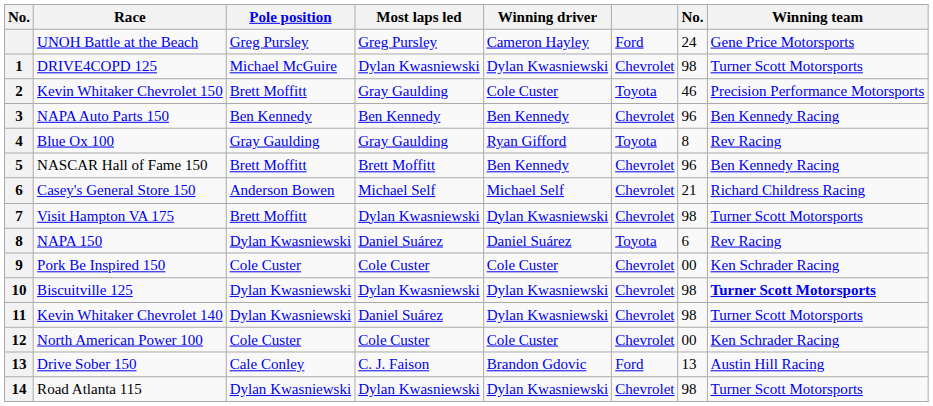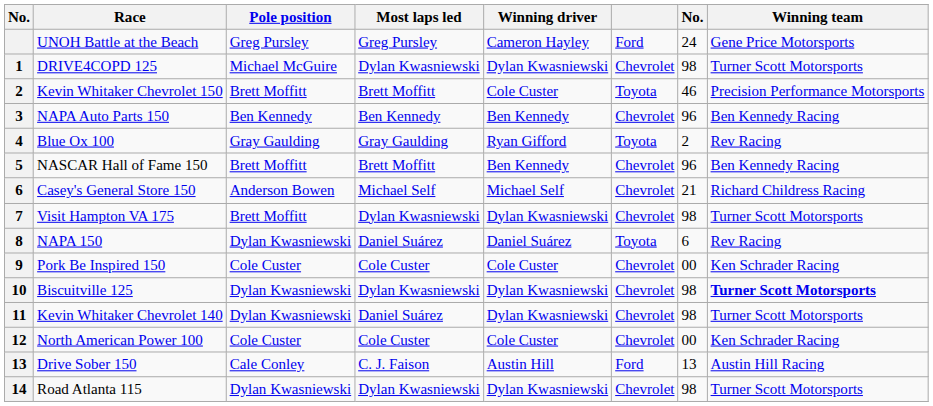 <table class="wikitable" style="font-size:95%">
 <tr>
 <th>No.</th>
 <th>Race</th>
 <th><a href='#'>Pole position</a></th>
 <th>Most laps led</th>
 <th>Winning driver</th>
 <th></th>
 <th>No.</th>
 <th>Winning team</th>
 </tr>
 <tr>
 <th></th>
 <td><a href='#'>UNOH Battle at the Beach</a></td>
 <td><a href='#'>Greg Pursley</a></td>
 <td><a href='#'>Greg Pursley</a></td>
 <td><a href='#'>Cameron Hayley</a></td>
 <td><a href='#'>Ford</a></td>
 <td>24</td>
 <td><a href='#'>Gene Price Motorsports</a></td>
 </tr>
 <tr>
 <th>1</th>
 <td><a href='#'>DRIVE4COPD 125</a></td>
 <td><a href='#'>Michael McGuire</a></td>
 <td><a href='#'>Dylan Kwasniewski</a></td>
 <td><a href='#'>Dylan Kwasniewski</a></td>
 <td><a href='#'>Chevrolet</a></td>
 <td>98</td>
 <td><a href='#'>Turner Scott Motorsports</a></td>
 </tr>
 <tr>
 <th>2</th>
 <td><a href='#'>Kevin Whitaker Chevrolet 150</a></td>
 <td><a href='#'>Brett Moffitt</a></td>
-<td><a href='#'>Gray Gaulding</a></td>
+<td><a href='#'>Brett Moffitt</a></td>
 <td><a href='#'>Cole Custer</a></td>
 <td><a href='#'>Toyota</a></td>
 <td>46</td>
 <td><a href='#'>Precision Performance Motorsports</a></td>
 </tr>
 <tr>
 <th>3</th>
 <td><a href='#'>NAPA Auto Parts 150</a></td>
 <td><a href='#'>Ben Kennedy</a></td>
 <td><a href='#'>Ben Kennedy</a></td>
 <td><a href='#'>Ben Kennedy</a></td>
 <td><a href='#'>Chevrolet</a></td>
 <td>96</td>
 <td><a href='#'>Ben Kennedy Racing</a></td>
 </tr>
 <tr>
 <th>4</th>
 <td><a href='#'>Blue Ox 100</a></td>
 <td><a href='#'>Gray Gaulding</a></td>
 <td><a href='#'>Gray Gaulding</a></td>
 <td><a href='#'>Ryan Gifford</a></td>
 <td><a href='#'>Toyota</a></td>
-<td>8</td>
+<td>2</td>
 <td><a href='#'>Rev Racing</a></td>
 </tr>
 <tr>
 <th>5</th>
 <td>NASCAR Hall of Fame 150</td>
 <td><a href='#'>Brett Moffitt</a></td>
 <td><a href='#'>Brett Moffitt</a></td>
 <td><a href='#'>Ben Kennedy</a></td>
 <td><a href='#'>Chevrolet</a></td>
 <td>96</td>
 <td><a href='#'>Ben Kennedy Racing</a></td>
 </tr>
 <tr>
 <th>6</th>
 <td><a href='#'>Casey's General Store 150</a></td>
 <td><a href='#'>Anderson Bowen</a></td>
 <td><a href='#'>Michael Self</a></td>
 <td><a href='#'>Michael Self</a></td>
 <td><a href='#'>Chevrolet</a></td>
 <td>21</td>
 <td><a href='#'>Richard Childress Racing</a></td>
 </tr>
 <tr>
 <th>7</th>
 <td><a href='#'>Visit Hampton VA 175</a></td>
 <td><a href='#'>Brett Moffitt</a></td>
 <td><a href='#'>Dylan Kwasniewski</a></td>
 <td><a href='#'>Dylan Kwasniewski</a></td>
 <td><a href='#'>Chevrolet</a></td>
 <td>98</td>
 <td><a href='#'>Turner Scott Motorsports</a></td>
 </tr>
 <tr>
 <th>8</th>
 <td><a href='#'>NAPA 150</a></td>
 <td><a href='#'>Dylan Kwasniewski</a></td>
 <td><a href='#'>Daniel Suárez</a></td>
 <td><a href='#'>Daniel Suárez</a></td>
 <td><a href='#'>Toyota</a></td>
 <td>6</td>
 <td><a href='#'>Rev Racing</a></td>
 </tr>
 <tr>
 <th>9</th>
 <td><a href='#'>Pork Be Inspired 150</a></td>
 <td><a href='#'>Cole Custer</a></td>
 <td><a href='#'>Cole Custer</a></td>
 <td><a href='#'>Cole Custer</a></td>
 <td><a href='#'>Chevrolet</a></td>
 <td>00</td>
 <td><a href='#'>Ken Schrader Racing</a></td>
 </tr>
 <tr>
 <th>10</th>
 <td><a href='#'>Biscuitville 125</a></td>
 <td><a href='#'>Dylan Kwasniewski</a></td>
 <td><a href='#'>Dylan Kwasniewski</a></td>
 <td><a href='#'>Dylan Kwasniewski</a></td>
 <td><a href='#'>Chevrolet</a></td>
 <td>98</td>
 <td><strong><a href='#'>Turner Scott Motorsports</a></strong></td>
 </tr>
 <tr>
 <th>11</th>
 <td><a href='#'>Kevin Whitaker Chevrolet 140</a></td>
 <td><a href='#'>Dylan Kwasniewski</a></td>
 <td><a href='#'>Daniel Suárez</a></td>
 <td><a href='#'>Dylan Kwasniewski</a></td>
 <td><a href='#'>Chevrolet</a></td>
 <td>98</td>
 <td><a href='#'>Turner Scott Motorsports</a></td>
 </tr>
 <tr>
 <th>12</th>
 <td><a href='#'>North American Power 100</a></td>
 <td><a href='#'>Cole Custer</a></td>
 <td><a href='#'>Cole Custer</a></td>
 <td><a href='#'>Cole Custer</a></td>
 <td><a href='#'>Chevrolet</a></td>
 <td>00</td>
 <td><a href='#'>Ken Schrader Racing</a></td>
 </tr>
 <tr>
 <th>13</th>
 <td><a href='#'>Drive Sober 150</a></td>
 <td><a href='#'>Cale Conley</a></td>
 <td><a href='#'>C. J. Faison</a></td>
-<td><a href='#'>Brandon Gdovic</a></td>
+<td><a href='#'>Austin Hill</a></td>
 <td><a href='#'>Ford</a></td>
 <td>13</td>
 <td><a href='#'>Austin Hill Racing</a></td>
 </tr>
 <tr>
 <th>14</th>
 <td>Road Atlanta 115</td>
 <td><a href='#'>Dylan Kwasniewski</a></td>
 <td><a href='#'>Dylan Kwasniewski</a></td>
 <td><a href='#'>Dylan Kwasniewski</a></td>
 <td><a href='#'>Chevrolet</a></td>
 <td>98</td>
 <td><a href='#'>Turner Scott Motorsports</a></td>
 </tr>
 </table>
